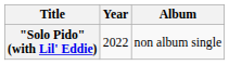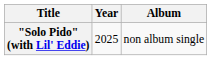 <table class="wikitable plainrowheaders" style="text-align:center;">
 <tr>
 <th scope="col">Title</th>
 <th scope="col">Year</th>
 <th scope="col">Album</th>
 </tr>
 <tr>
 <th scope="row">"Solo Pido"<br><span>(with <a href='#'>Lil' Eddie</a>)</span></th>
-<td>2022</td>
+<td>2025</td>
 <td>non album single</td>
 </tr>
 </table>
